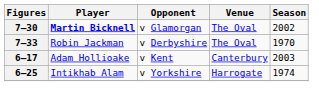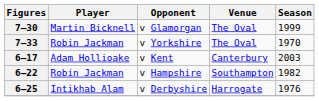 <table class="wikitable">
 <tr>
 <th>Figures</th>
 <th>Player</th>
 <th>Opponent</th>
 <th>Venue</th>
 <th>Season</th>
 </tr>
 <tr>
 <th>7–30</th>
-<td><strong> <a href='#'>Martin Bicknell</a></strong></td>
+<td> <a href='#'>Martin Bicknell</a></td>
 <td>v <a href='#'>Glamorgan</a></td>
 <td><a href='#'>The Oval</a></td>
-<td>2002</td>
+<td>1999</td>
 </tr>
 <tr>
 <th>7–33</th>
 <td> <a href='#'>Robin Jackman</a></td>
-<td>v <a href='#'>Derbyshire</a></td>
+<td>v <a href='#'>Yorkshire</a></td>
 <td><a href='#'>The Oval</a></td>
 <td>1970</td>
 </tr>
 <tr>
 <th>6–17</th>
 <td> <a href='#'>Adam Hollioake</a></td>
 <td>v <a href='#'>Kent</a></td>
 <td><a href='#'>Canterbury</a></td>
 <td>2003</td>
 </tr>
 <tr>
+<th>6–22</th>
+<td> <a href='#'>Robin Jackman</a></td>
+<td>v <a href='#'>Hampshire</a></td>
+<td><a href='#'>Southampton</a></td>
+<td>1982</td>
+</tr>
+<tr>
 <th>6–25</th>
 <td> <a href='#'>Intikhab Alam</a></td>
-<td>v <a href='#'>Yorkshire</a></td>
+<td>v <a href='#'>Derbyshire</a></td>
 <td><a href='#'>Harrogate</a></td>
-<td>1974</td>
+<td>1976</td>
 </tr>
 <tr>
 </tr>
 </table>
